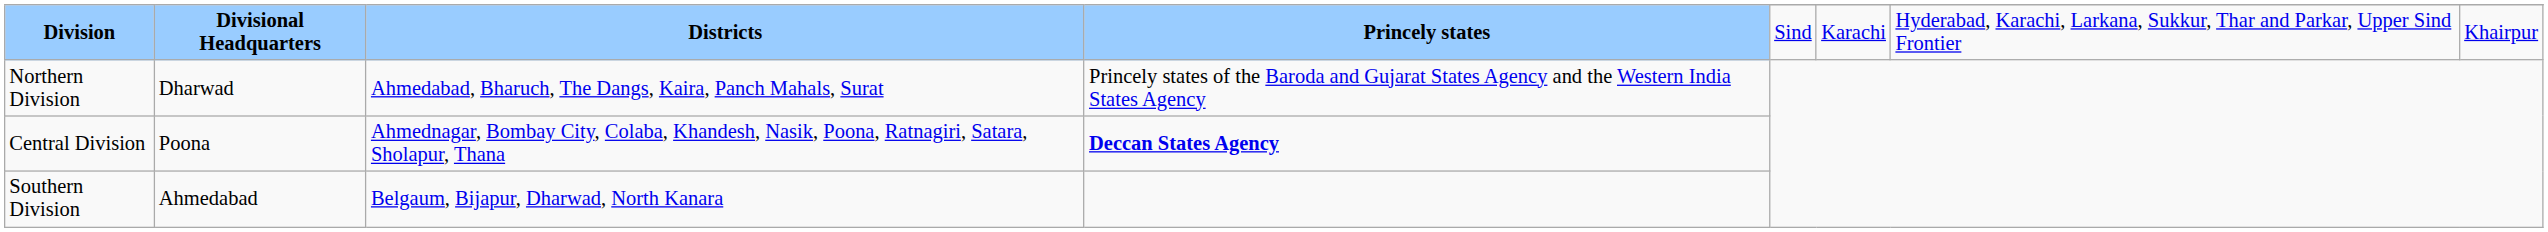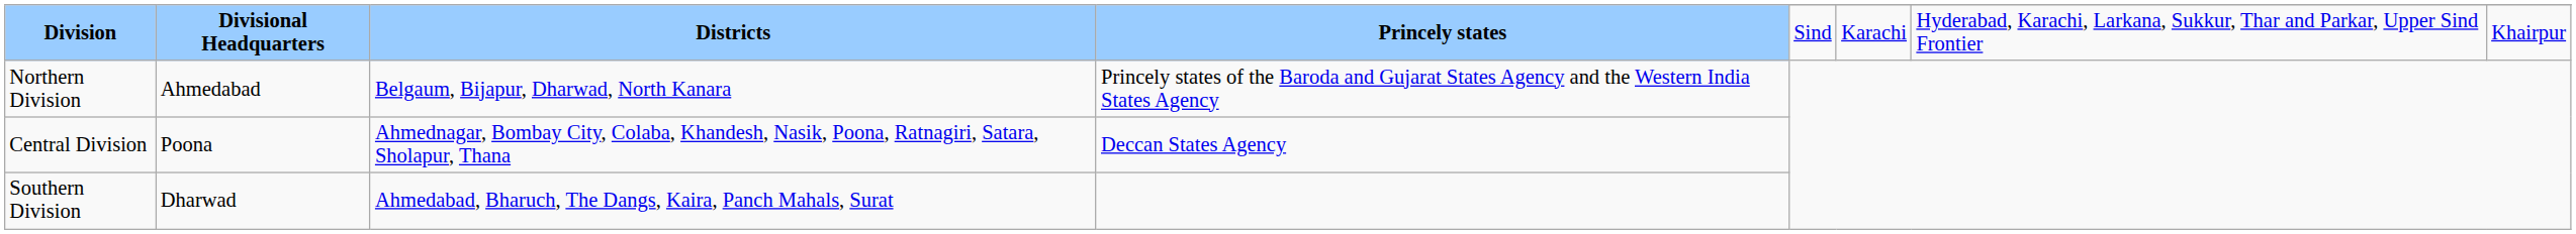 <table class="wikitable sortable" style="margin:auto;">
 <tr>
 <th style="background:#9cf;" rowspan="2">Division</th>
 <th style="background:#9cf;" rowspan="2">Divisional Headquarters</th>
 <th style="background:#9cf;" rowspan="2">Districts</th>
 <th style="background:#9cf;" rowspan="2">Princely states</th>
 </tr>
 <tr>
 <td><a href='#'>Sind</a></td>
 <td><a href='#'>Karachi</a></td>
 <td><a href='#'>Hyderabad</a>, <a href='#'>Karachi</a>, <a href='#'>Larkana</a>, <a href='#'>Sukkur</a>, <a href='#'>Thar and Parkar</a>, <a href='#'>Upper Sind Frontier</a></td>
 <td><a href='#'>Khairpur</a></td>
 </tr>
 <tr>
 <td>Northern Division</td>
-<td>Dharwad</td>
-<td><a href='#'>Ahmedabad</a>, <a href='#'>Bharuch</a>, <a href='#'>The Dangs</a>, <a href='#'>Kaira</a>, <a href='#'>Panch Mahals</a>, <a href='#'>Surat</a></td>
+<td>Ahmedabad</td>
+<td><a href='#'>Belgaum</a>, <a href='#'>Bijapur</a>, <a href='#'>Dharwad</a>, <a href='#'>North Kanara</a></td>
 <td>Princely states of the <a href='#'>Baroda and Gujarat States Agency</a> and the <a href='#'>Western India States Agency</a></td>
 </tr>
 <tr>
 <td>Central Division</td>
 <td>Poona</td>
 <td><a href='#'>Ahmednagar</a>, <a href='#'>Bombay City</a>, <a href='#'>Colaba</a>, <a href='#'>Khandesh</a>, <a href='#'>Nasik</a>, <a href='#'>Poona</a>, <a href='#'>Ratnagiri</a>, <a href='#'>Satara</a>, <a href='#'>Sholapur</a>, <a href='#'>Thana</a></td>
-<td><strong><a href='#'>Deccan States Agency</a></strong></td>
+<td><a href='#'>Deccan States Agency</a></td>
 </tr>
 <tr>
 <td>Southern Division</td>
-<td>Ahmedabad</td>
-<td><a href='#'>Belgaum</a>, <a href='#'>Bijapur</a>, <a href='#'>Dharwad</a>, <a href='#'>North Kanara</a></td>
+<td>Dharwad</td>
+<td><a href='#'>Ahmedabad</a>, <a href='#'>Bharuch</a>, <a href='#'>The Dangs</a>, <a href='#'>Kaira</a>, <a href='#'>Panch Mahals</a>, <a href='#'>Surat</a></td>
 <td></td>
 </tr>
 </table>
